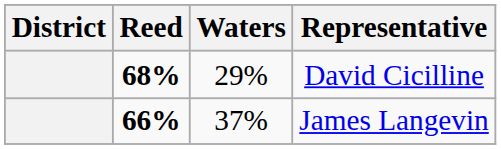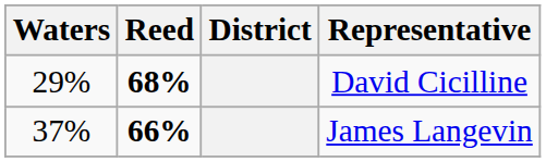 <table class=wikitable>
 <tr>
+<th>Waters</th>
+<th>Reed</th>
 <th>District</th>
-<th>Reed</th>
-<th>Waters</th>
 <th>Representative</th>
 </tr>
 <tr align=center>
+<td>29%</td>
+<td><strong>68%</strong></td>
 <th></th>
-<td><strong>68%</strong></td>
-<td>29%</td>
 <td><a href='#'>David Cicilline</a></td>
 </tr>
 <tr align=center>
+<td>37%</td>
+<td><strong>66%</strong></td>
 <th></th>
-<td><strong>66%</strong></td>
-<td>37%</td>
 <td><a href='#'>James Langevin</a></td>
 </tr>
 </table>
